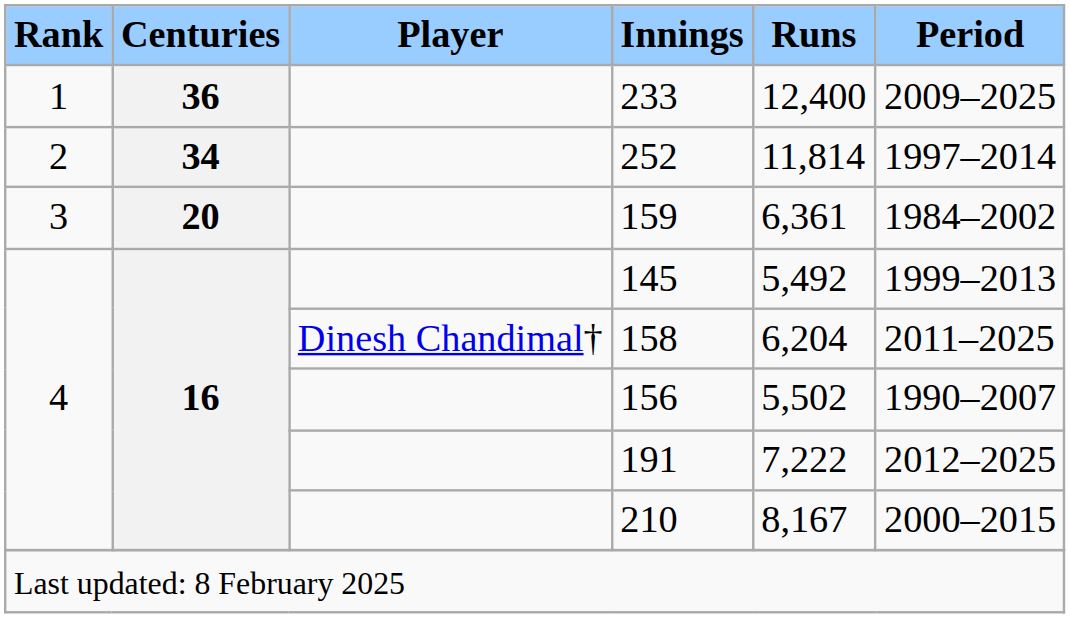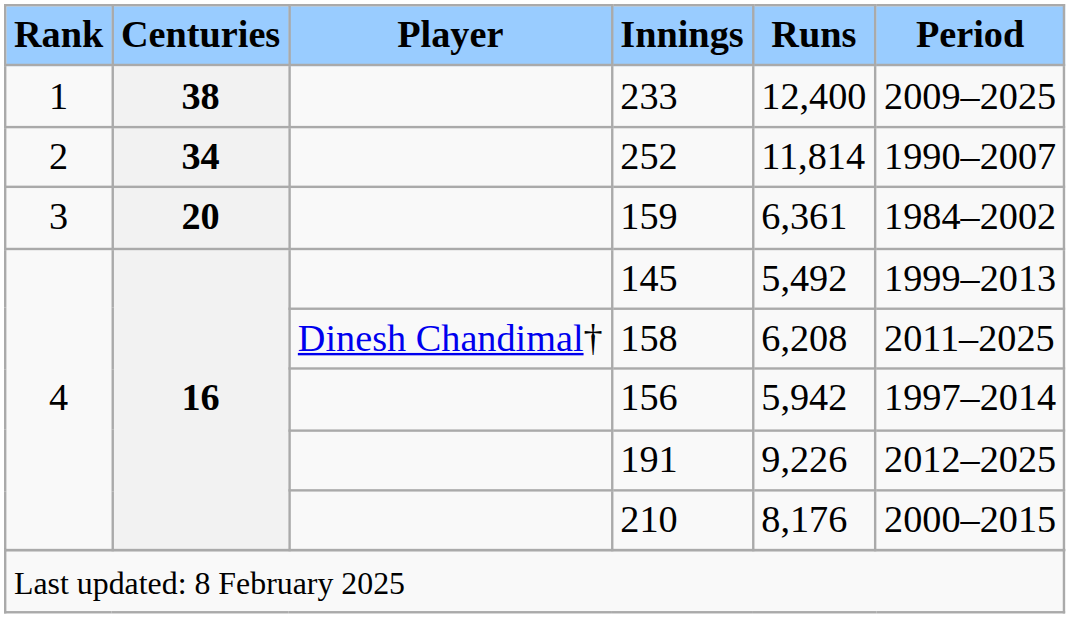 <table class="wikitable plainrowheaders sortable">
 <tr>
 <th scope=col style="background:#9cf;">Rank</th>
 <th scope=col style="background:#9cf;">Centuries</th>
 <th scope=col style="background:#9cf;">Player</th>
 <th scope=col style="background:#9cf;">Innings</th>
 <th scope=col style="background:#9cf;">Runs</th>
 <th scope=col style="background:#9cf;">Period</th>
 </tr>
 <tr>
 <td style="text-align:center">1</td>
-<th>36</th>
+<th>38</th>
 <td></td>
 <td>233</td>
 <td>12,400</td>
 <td>2009–2025</td>
 </tr>
 <tr>
 <td style="text-align:center">2</td>
 <th>34</th>
 <td></td>
 <td>252</td>
 <td>11,814</td>
-<td>1997–2014</td>
+<td>1990–2007</td>
 </tr>
 <tr>
 <td style="text-align:center">3</td>
 <th>20</th>
 <td></td>
 <td>159</td>
 <td>6,361</td>
 <td>1984–2002</td>
 </tr>
 <tr>
 <td rowspan="5" style="text-align:center">4</td>
 <th rowspan="5">16</th>
 <td></td>
 <td>145</td>
 <td>5,492</td>
 <td>1999–2013</td>
 </tr>
 <tr>
 <td><a href='#'>Dinesh Chandimal</a>†</td>
 <td>158</td>
-<td>6,204</td>
+<td>6,208</td>
 <td>2011–2025</td>
 </tr>
 <tr>
 <td></td>
 <td>156</td>
-<td>5,502</td>
-<td>1990–2007</td>
+<td>5,942</td>
+<td>1997–2014</td>
 </tr>
 <tr>
 <td></td>
 <td>191</td>
-<td>7,222</td>
+<td>9,226</td>
 <td>2012–2025</td>
 </tr>
 <tr>
 <td></td>
 <td>210</td>
-<td>8,167</td>
+<td>8,176</td>
 <td>2000–2015</td>
 </tr>
 <tr>
 </tr>
 <tr class=sortbottom>
 <td colspan=6><small>Last updated: 8 February 2025</small></td>
 </tr>
 </table>
